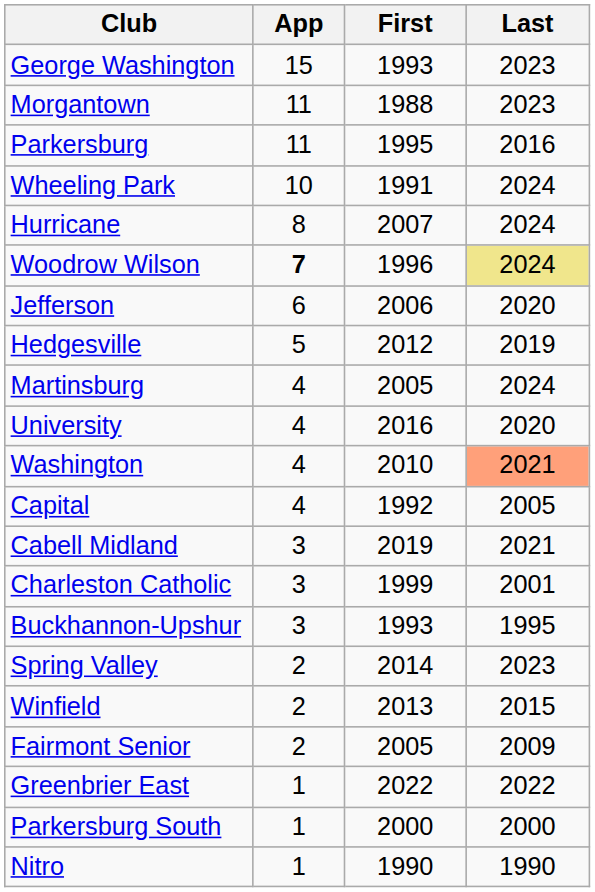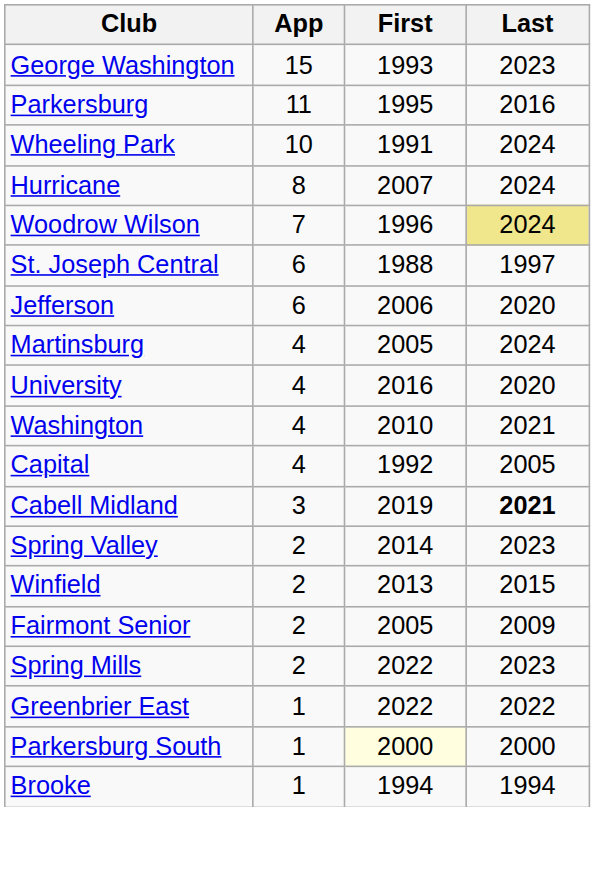 <table class="wikitable sortable">
 <tr>
 <th width=150px>Club</th>
 <th width=50px>App</th>
 <th width=70px>First</th>
 <th width=70px>Last</th>
 </tr>
 <tr>
 <td><a href='#'>George Washington</a></td>
 <td align=center>15</td>
 <td align=center>1993</td>
-<td align=center>2023</td>
-</tr>
-<tr>
-<td><a href='#'>Morgantown</a></td>
-<td align=center>11</td>
-<td align=center>1988</td>
 <td align=center>2023</td>
 </tr>
 <tr>
 <td><a href='#'>Parkersburg</a></td>
 <td align=center>11</td>
 <td align=center>1995</td>
 <td align=center>2016</td>
 </tr>
 <tr>
 <td><a href='#'>Wheeling Park</a></td>
 <td align=center>10</td>
 <td align=center>1991</td>
 <td align=center>2024</td>
 </tr>
 <tr>
 <td><a href='#'>Hurricane</a></td>
 <td align=center>8</td>
 <td align=center>2007</td>
 <td align=center>2024</td>
 </tr>
 <tr>
 <td><a href='#'>Woodrow Wilson</a></td>
-<td align=center><strong>7</strong></td>
+<td align=center>7</td>
 <td align=center>1996</td>
 <td align=center style="background: khaki;">2024</td>
+</tr>
+<tr>
+<td><a href='#'>St. Joseph Central</a></td>
+<td align=center>6</td>
+<td align=center>1988</td>
+<td align=center>1997</td>
 </tr>
 <tr>
 <td><a href='#'>Jefferson</a></td>
 <td align=center>6</td>
 <td align=center>2006</td>
 <td align=center>2020</td>
-</tr>
-<tr>
-<td><a href='#'>Hedgesville</a></td>
-<td align=center>5</td>
-<td align=center>2012</td>
-<td align=center>2019</td>
 </tr>
 <tr>
 <td><a href='#'>Martinsburg</a></td>
 <td align=center>4</td>
 <td align=center>2005</td>
 <td align=center>2024</td>
 </tr>
 <tr>
 <td><a href='#'>University</a></td>
 <td align=center>4</td>
 <td align=center>2016</td>
 <td align=center>2020</td>
 </tr>
 <tr>
 <td><a href='#'>Washington</a></td>
 <td align=center>4</td>
 <td align=center>2010</td>
-<td align=center style="background: lightsalmon;">2021</td>
+<td align=center>2021</td>
 </tr>
 <tr>
 <td><a href='#'>Capital</a></td>
 <td align=center>4</td>
 <td align=center>1992</td>
 <td align=center>2005</td>
 </tr>
 <tr>
 <td><a href='#'>Cabell Midland</a></td>
 <td align=center>3</td>
 <td align=center>2019</td>
-<td align=center>2021</td>
-</tr>
-<tr>
-<td><a href='#'>Charleston Catholic</a></td>
-<td align=center>3</td>
-<td align=center>1999</td>
-<td align=center>2001</td>
-</tr>
-<tr>
-<td><a href='#'>Buckhannon-Upshur</a></td>
-<td align=center>3</td>
-<td align=center>1993</td>
-<td align=center>1995</td>
+<td align=center><strong>2021</strong></td>
 </tr>
 <tr>
 <td><a href='#'>Spring Valley</a></td>
 <td align=center>2</td>
 <td align=center>2014</td>
 <td align=center>2023</td>
 </tr>
 <tr>
 <td><a href='#'>Winfield</a></td>
 <td align=center>2</td>
 <td align=center>2013</td>
 <td align=center>2015</td>
 </tr>
 <tr>
 <td><a href='#'>Fairmont Senior</a></td>
 <td align=center>2</td>
 <td align=center>2005</td>
 <td align=center>2009</td>
 </tr>
 <tr>
+<td><a href='#'>Spring Mills</a></td>
+<td align=center>2</td>
+<td align=center>2022</td>
+<td align=center>2023</td>
+</tr>
+<tr>
 <td><a href='#'>Greenbrier East</a></td>
 <td align=center>1</td>
 <td align=center>2022</td>
 <td align=center>2022</td>
 </tr>
 <tr>
 <td><a href='#'>Parkersburg South</a></td>
 <td align=center>1</td>
-<td align=center>2000</td>
+<td align=center style="background: lightyellow;">2000</td>
 <td align=center>2000</td>
 </tr>
 <tr>
-<td><a href='#'>Nitro</a></td>
+<td><a href='#'>Brooke</a></td>
 <td align=center>1</td>
-<td align=center>1990</td>
-<td align=center>1990</td>
+<td align=center>1994</td>
+<td align=center>1994</td>
 </tr>
 </table>
